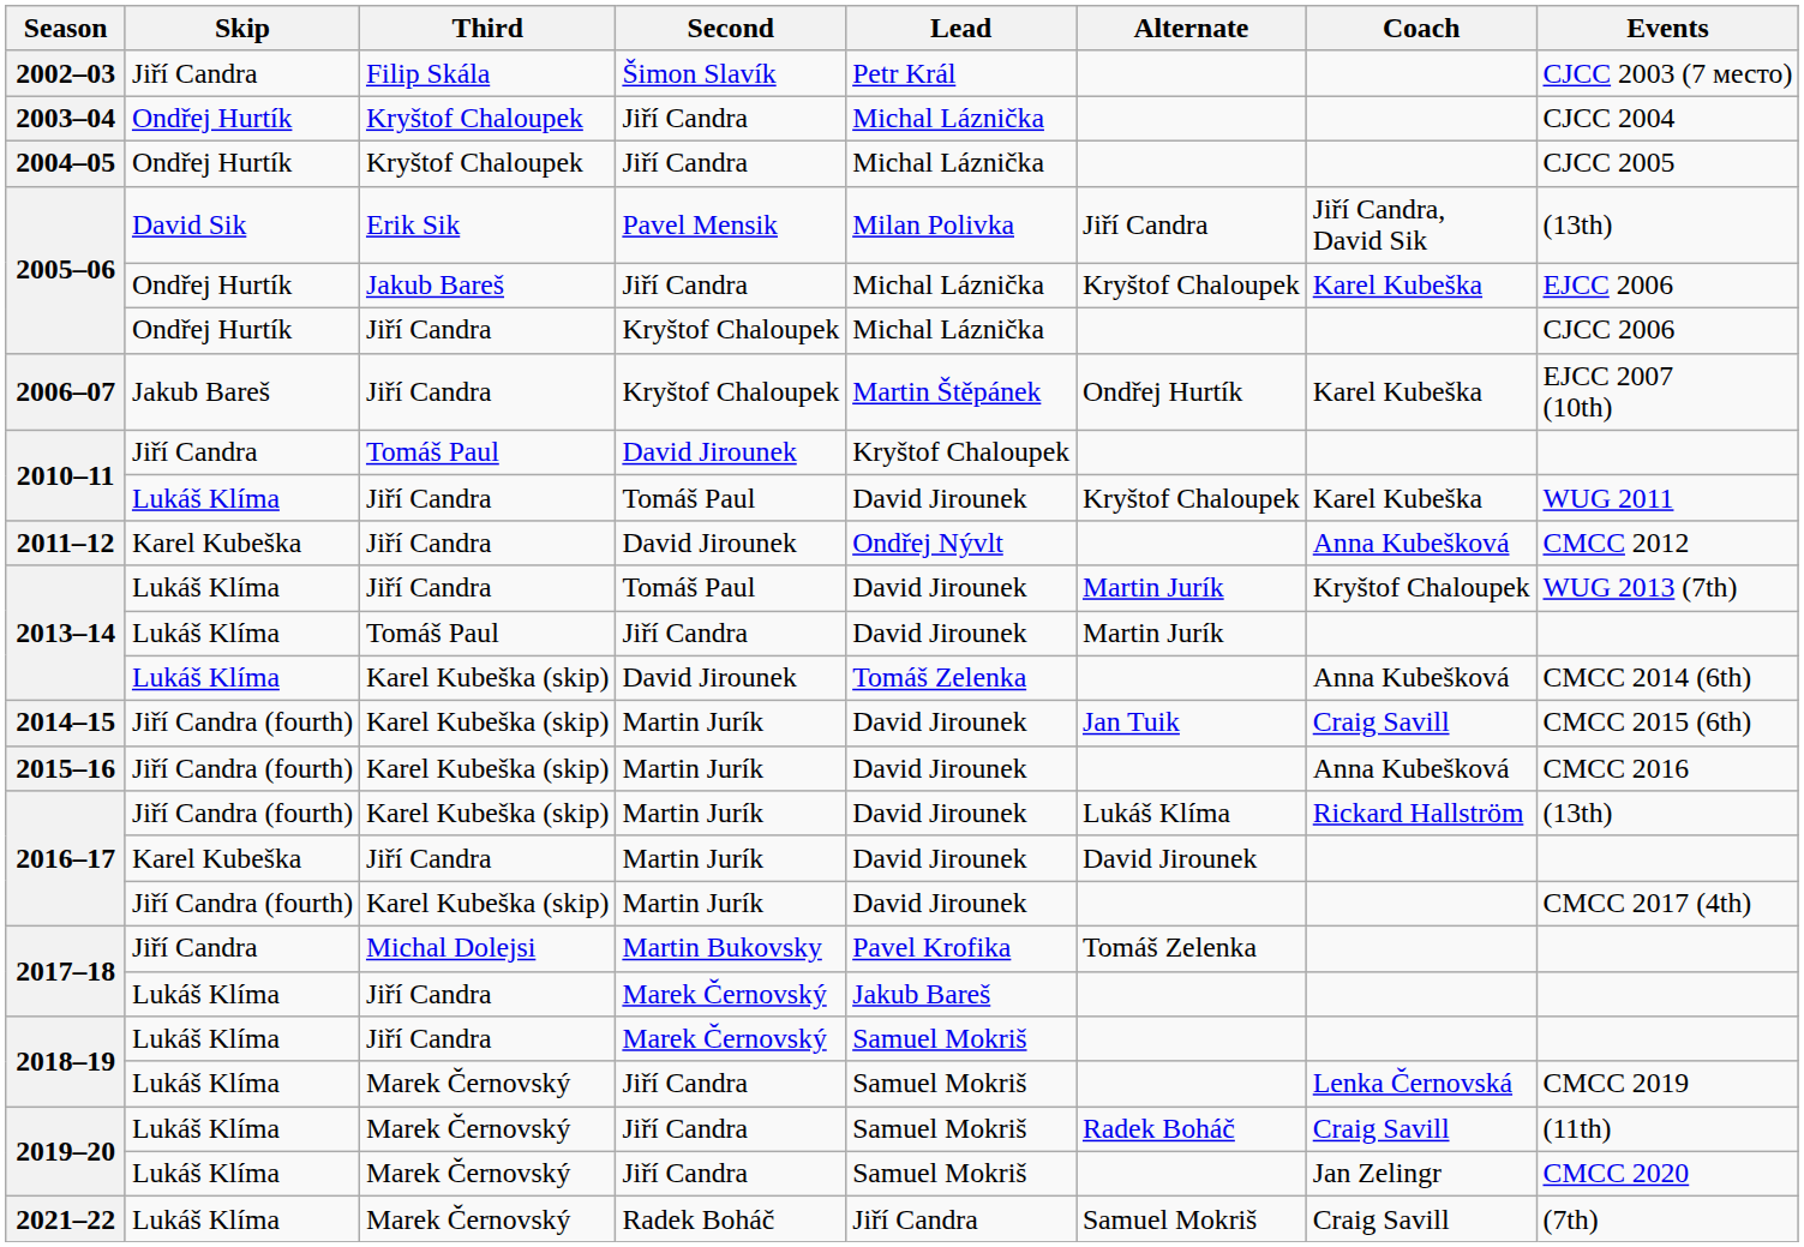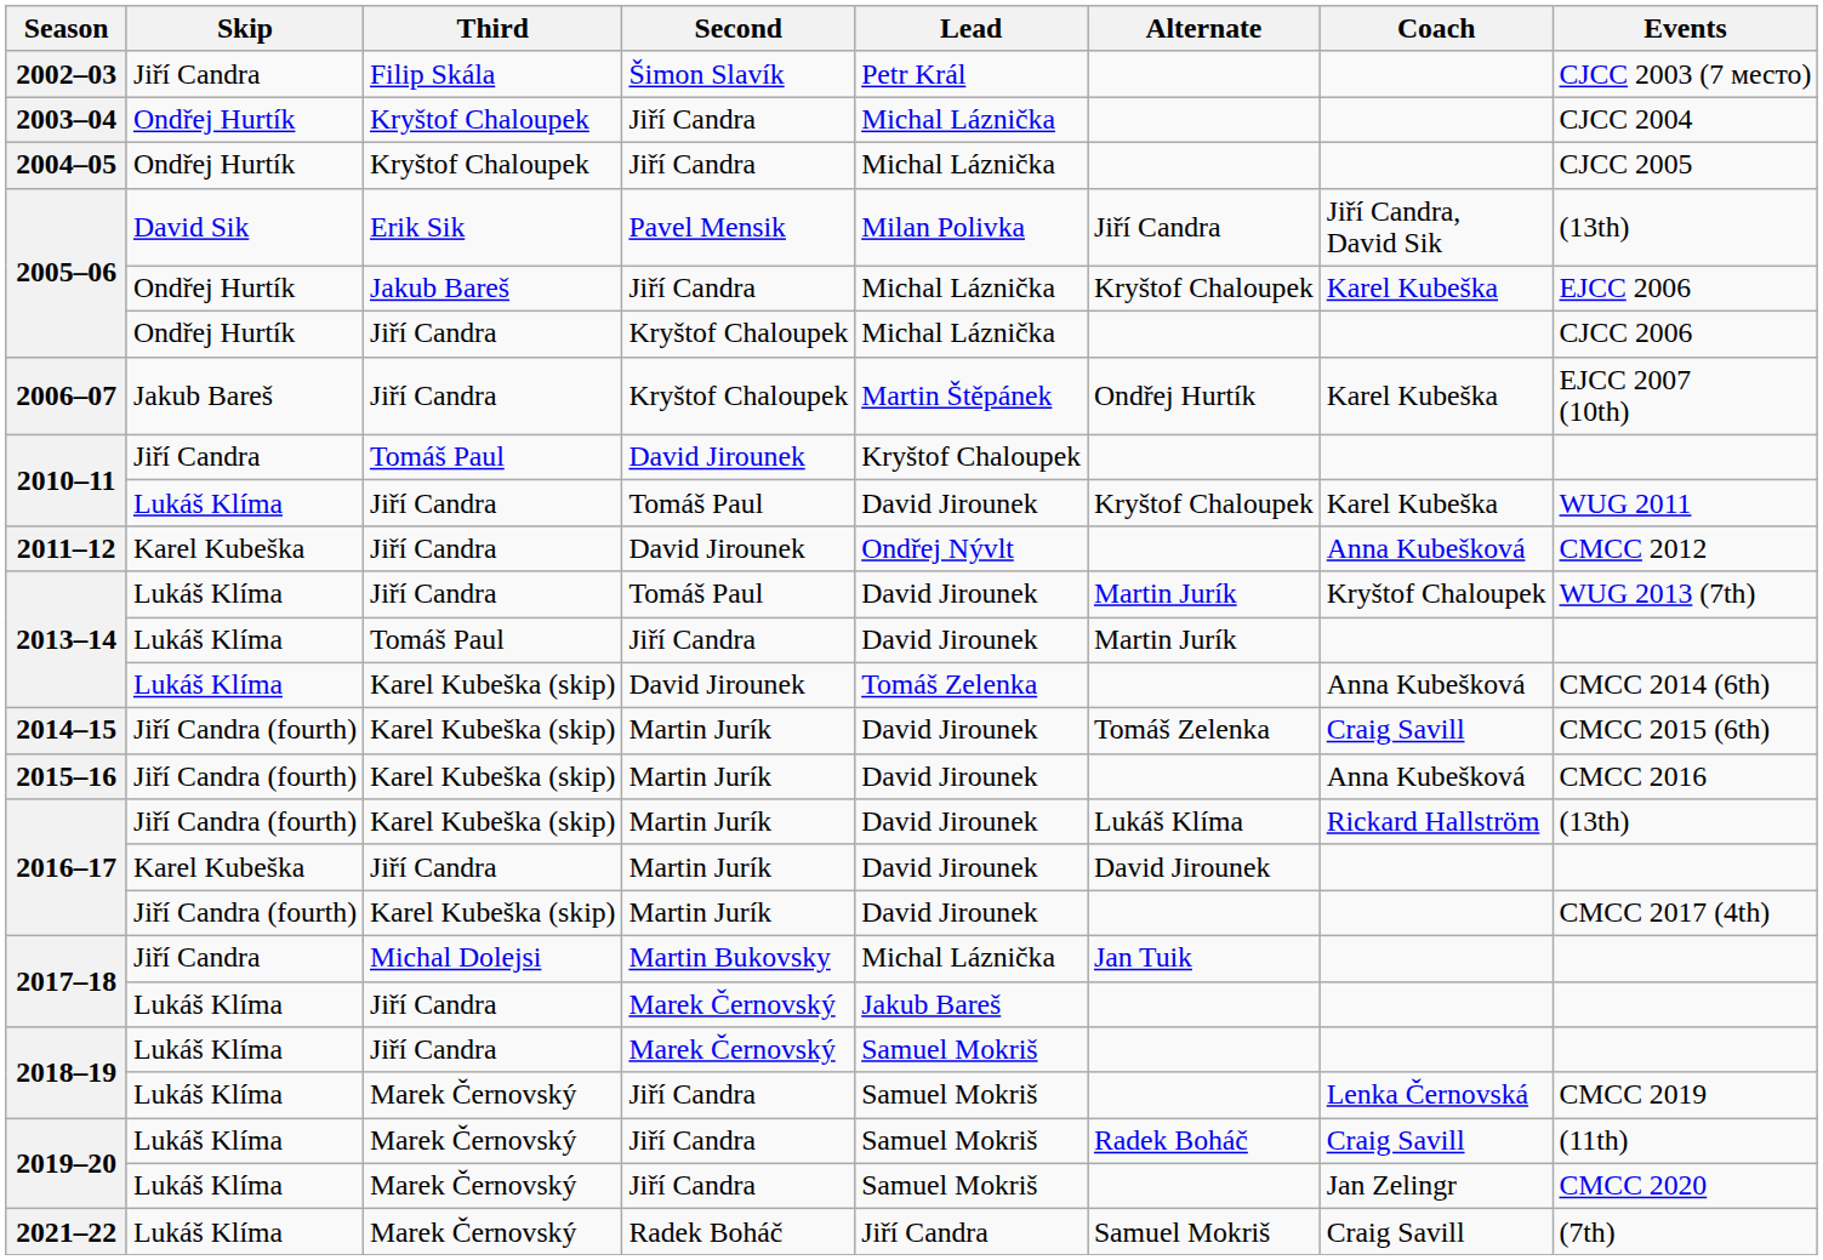 <table class="wikitable">
 <tr>
 <th scope="col" width=60>Season</th>
 <th scope="col">Skip</th>
 <th scope="col">Third</th>
 <th scope="col">Second</th>
 <th scope="col">Lead</th>
 <th scope="col">Alternate</th>
 <th scope="col">Coach</th>
 <th scope="col">Events</th>
 </tr>
 <tr>
 <th scope="row">2002–03</th>
 <td>Jiří Candra</td>
 <td><a href='#'>Filip Skála</a></td>
 <td><a href='#'>Šimon Slavík</a></td>
 <td><a href='#'>Petr Král</a></td>
 <td></td>
 <td></td>
 <td><a href='#'>CJCC</a> 2003 (7 место)</td>
 </tr>
 <tr>
 <th scope="row">2003–04</th>
 <td><a href='#'>Ondřej Hurtík</a></td>
 <td><a href='#'>Kryštof Chaloupek</a></td>
 <td>Jiří Candra</td>
 <td><a href='#'>Michal Láznička</a></td>
 <td></td>
 <td></td>
 <td>CJCC 2004 </td>
 </tr>
 <tr>
 <th scope="row">2004–05</th>
 <td>Ondřej Hurtík</td>
 <td>Kryštof Chaloupek</td>
 <td>Jiří Candra</td>
 <td>Michal Láznička</td>
 <td></td>
 <td></td>
 <td>CJCC 2005 </td>
 </tr>
 <tr>
 <th scope="row" rowspan="3">2005–06</th>
 <td><a href='#'>David Sik</a></td>
 <td><a href='#'>Erik Sik</a></td>
 <td><a href='#'>Pavel Mensik</a></td>
 <td><a href='#'>Milan Polivka</a></td>
 <td>Jiří Candra</td>
 <td>Jiří Candra,<br>David Sik</td>
 <td> (13th)</td>
 </tr>
 <tr>
 <td>Ondřej Hurtík</td>
 <td><a href='#'>Jakub Bareš</a></td>
 <td>Jiří Candra</td>
 <td>Michal Láznička</td>
 <td>Kryštof Chaloupek</td>
 <td><a href='#'>Karel Kubeška</a></td>
 <td><a href='#'>EJCC</a> 2006 </td>
 </tr>
 <tr>
 <td>Ondřej Hurtík</td>
 <td>Jiří Candra</td>
 <td>Kryštof Chaloupek</td>
 <td>Michal Láznička</td>
 <td></td>
 <td></td>
 <td>CJCC 2006 </td>
 </tr>
 <tr>
 <th scope="row">2006–07</th>
 <td>Jakub Bareš</td>
 <td>Jiří Candra</td>
 <td>Kryštof Chaloupek</td>
 <td><a href='#'>Martin Štěpánek</a></td>
 <td>Ondřej Hurtík</td>
 <td>Karel Kubeška</td>
 <td>EJCC 2007 <br> (10th)</td>
 </tr>
 <tr>
 <th scope="row" rowspan="2">2010–11</th>
 <td>Jiří Candra</td>
 <td><a href='#'>Tomáš Paul</a></td>
 <td><a href='#'>David Jirounek</a></td>
 <td>Kryštof Chaloupek</td>
 <td></td>
 <td></td>
 <td></td>
 </tr>
 <tr>
 <td><a href='#'>Lukáš Klíma</a></td>
 <td>Jiří Candra</td>
 <td>Tomáš Paul</td>
 <td>David Jirounek</td>
 <td>Kryštof Chaloupek</td>
 <td>Karel Kubeška</td>
 <td><a href='#'>WUG 2011</a> </td>
 </tr>
 <tr>
 <th scope="row">2011–12</th>
 <td>Karel Kubeška</td>
 <td>Jiří Candra</td>
 <td>David Jirounek</td>
 <td><a href='#'>Ondřej Nývlt</a></td>
 <td></td>
 <td><a href='#'>Anna Kubešková</a></td>
 <td><a href='#'>CMCC</a> 2012 </td>
 </tr>
 <tr>
 <th scope="row" rowspan="3">2013–14</th>
 <td>Lukáš Klíma</td>
 <td>Jiří Candra</td>
 <td>Tomáš Paul</td>
 <td>David Jirounek</td>
 <td><a href='#'>Martin Jurík</a></td>
 <td>Kryštof Chaloupek</td>
 <td><a href='#'>WUG 2013</a> (7th)</td>
 </tr>
 <tr>
 <td>Lukáš Klíma</td>
 <td>Tomáš Paul</td>
 <td>Jiří Candra</td>
 <td>David Jirounek</td>
 <td>Martin Jurík</td>
 <td></td>
 <td></td>
 </tr>
 <tr>
 <td><a href='#'>Lukáš Klíma</a></td>
 <td>Karel Kubeška (skip)</td>
 <td>David Jirounek</td>
 <td><a href='#'>Tomáš Zelenka</a></td>
 <td></td>
 <td>Anna Kubešková</td>
 <td>CMCC 2014 (6th)</td>
 </tr>
 <tr>
 <th scope="row">2014–15</th>
 <td>Jiří Candra (fourth)</td>
 <td>Karel Kubeška (skip)</td>
 <td>Martin Jurík</td>
 <td>David Jirounek</td>
-<td><a href='#'>Jan Tuik</a></td>
+<td>Tomáš Zelenka</td>
 <td><a href='#'>Craig Savill</a></td>
 <td>CMCC 2015 (6th)</td>
 </tr>
 <tr>
 <th scope="row">2015–16</th>
 <td>Jiří Candra (fourth)</td>
 <td>Karel Kubeška (skip)</td>
 <td>Martin Jurík</td>
 <td>David Jirounek</td>
 <td></td>
 <td>Anna Kubešková</td>
 <td>CMCC 2016 </td>
 </tr>
 <tr>
 <th scope="row" rowspan="3">2016–17</th>
 <td>Jiří Candra (fourth)</td>
 <td>Karel Kubeška (skip)</td>
 <td>Martin Jurík</td>
 <td>David Jirounek</td>
 <td>Lukáš Klíma</td>
 <td><a href='#'>Rickard Hallström</a></td>
 <td> (13th)</td>
 </tr>
 <tr>
 <td>Karel Kubeška</td>
 <td>Jiří Candra</td>
 <td>Martin Jurík</td>
 <td>David Jirounek</td>
 <td>David Jirounek</td>
 <td></td>
 <td></td>
 </tr>
 <tr>
 <td>Jiří Candra (fourth)</td>
 <td>Karel Kubeška (skip)</td>
 <td>Martin Jurík</td>
 <td>David Jirounek</td>
 <td></td>
 <td></td>
 <td>CMCC 2017 (4th)</td>
 </tr>
 <tr>
 <th scope="row" rowspan="2">2017–18</th>
 <td>Jiří Candra</td>
 <td><a href='#'>Michal Dolejsi</a></td>
 <td><a href='#'>Martin Bukovsky</a></td>
-<td><a href='#'>Pavel Krofika</a></td>
-<td>Tomáš Zelenka</td>
+<td>Michal Láznička</td>
+<td><a href='#'>Jan Tuik</a></td>
 <td></td>
 <td></td>
 </tr>
 <tr>
 <td>Lukáš Klíma</td>
 <td>Jiří Candra</td>
 <td><a href='#'>Marek Černovský</a></td>
 <td><a href='#'>Jakub Bareš</a></td>
 <td></td>
 <td></td>
 <td></td>
 </tr>
 <tr>
 <th scope="row" rowspan="2">2018–19</th>
 <td>Lukáš Klíma</td>
 <td>Jiří Candra</td>
 <td><a href='#'>Marek Černovský</a></td>
 <td><a href='#'>Samuel Mokriš</a></td>
 <td></td>
 <td></td>
 <td></td>
 </tr>
 <tr>
 <td>Lukáš Klíma</td>
 <td>Marek Černovský</td>
 <td>Jiří Candra</td>
 <td>Samuel Mokriš</td>
 <td></td>
 <td><a href='#'>Lenka Černovská</a></td>
 <td>CMCC 2019 </td>
 </tr>
 <tr>
 <th scope="row" rowspan="2">2019–20</th>
 <td>Lukáš Klíma</td>
 <td>Marek Černovský</td>
 <td>Jiří Candra</td>
 <td>Samuel Mokriš</td>
 <td><a href='#'>Radek Boháč</a></td>
 <td><a href='#'>Craig Savill</a></td>
 <td> (11th)</td>
 </tr>
 <tr>
 <td>Lukáš Klíma</td>
 <td>Marek Černovský</td>
 <td>Jiří Candra</td>
 <td>Samuel Mokriš</td>
 <td></td>
 <td>Jan Zelingr</td>
 <td><a href='#'>CMCC 2020</a> </td>
 </tr>
 <tr>
 <th scope="row">2021–22</th>
 <td>Lukáš Klíma</td>
 <td>Marek Černovský</td>
 <td>Radek Boháč</td>
 <td>Jiří Candra</td>
 <td>Samuel Mokriš</td>
 <td>Craig Savill</td>
 <td> (7th)</td>
 </tr>
 </table>
